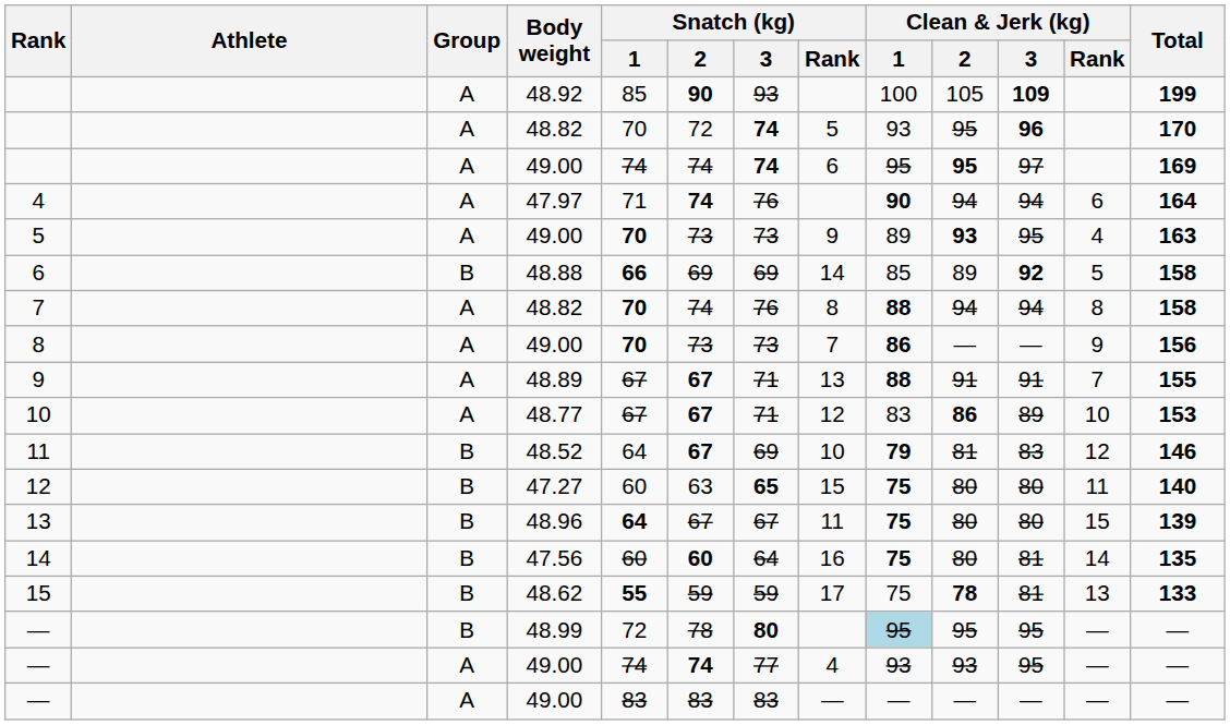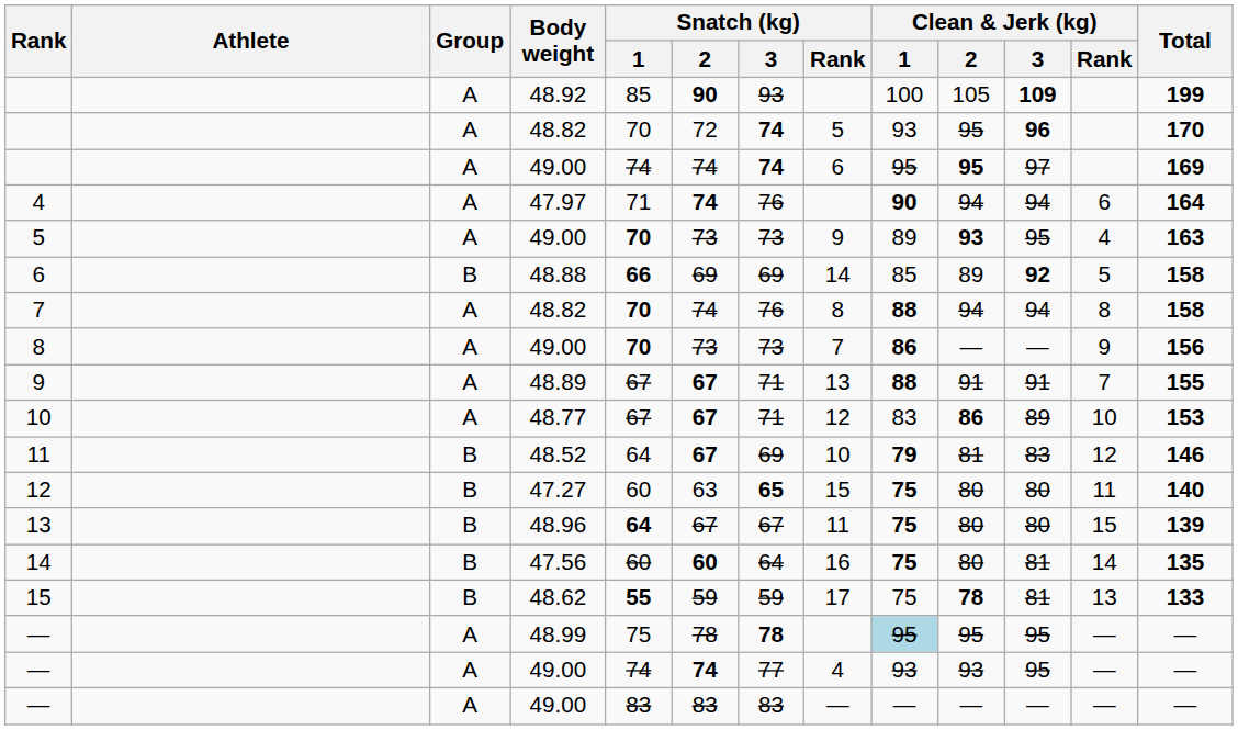 <table class = "wikitable" style="text-align:center;">
 <tr>
 <th rowspan=2 width=40>Rank</th>
 <th rowspan=2 width=250>Athlete</th>
 <th rowspan=2 width=50>Group</th>
 <th rowspan=2 width=60>Body weight</th>
 <th colspan=4>Snatch (kg)</th>
 <th colspan=4>Clean & Jerk (kg)</th>
 <th rowspan=2 width=60>Total</th>
 </tr>
 <tr>
 <th width=40>1</th>
 <th width=40>2</th>
 <th width=40>3</th>
 <th width=40>Rank</th>
 <th width=40>1</th>
 <th width=40>2</th>
 <th width=40>3</th>
 <th width=40>Rank</th>
 </tr>
 <tr>
 <td></td>
 <td align=left></td>
 <td>A</td>
 <td>48.92</td>
 <td>85</td>
 <td><strong>90</strong></td>
 <td><s>93</s></td>
 <td></td>
 <td>100</td>
 <td>105</td>
 <td><strong>109</strong></td>
 <td></td>
 <td><strong>199</strong></td>
 </tr>
 <tr>
 <td></td>
 <td align=left></td>
 <td>A</td>
 <td>48.82</td>
 <td>70</td>
 <td>72</td>
 <td><strong>74</strong></td>
 <td>5</td>
 <td>93</td>
 <td><s>95</s></td>
 <td><strong>96</strong></td>
 <td></td>
 <td><strong>170</strong></td>
 </tr>
 <tr>
 <td></td>
 <td align=left></td>
 <td>A</td>
 <td>49.00</td>
 <td><s>74</s></td>
 <td><s>74</s></td>
 <td><strong>74</strong></td>
 <td>6</td>
 <td><s>95</s></td>
 <td><strong>95</strong></td>
 <td><s>97</s></td>
 <td></td>
 <td><strong>169</strong></td>
 </tr>
 <tr>
 <td>4</td>
 <td align=left></td>
 <td>A</td>
 <td>47.97</td>
 <td>71</td>
 <td><strong>74</strong></td>
 <td><s>76</s></td>
 <td></td>
 <td><strong>90</strong></td>
 <td><s>94</s></td>
 <td><s>94</s></td>
 <td>6</td>
 <td><strong>164</strong></td>
 </tr>
 <tr>
 <td>5</td>
 <td align=left></td>
 <td>A</td>
 <td>49.00</td>
 <td><strong>70</strong></td>
 <td><s>73</s></td>
 <td><s>73</s></td>
 <td>9</td>
 <td>89</td>
 <td><strong>93</strong></td>
 <td><s>95</s></td>
 <td>4</td>
 <td><strong>163</strong></td>
 </tr>
 <tr>
 <td>6</td>
 <td align=left></td>
 <td>B</td>
 <td>48.88</td>
 <td><strong>66</strong></td>
 <td><s>69</s></td>
 <td><s>69</s></td>
 <td>14</td>
 <td>85</td>
 <td>89</td>
 <td><strong>92</strong></td>
 <td>5</td>
 <td><strong>158</strong></td>
 </tr>
 <tr>
 <td>7</td>
 <td align=left></td>
 <td>A</td>
 <td>48.82</td>
 <td><strong>70</strong></td>
 <td><s>74</s></td>
 <td><s>76</s></td>
 <td>8</td>
 <td><strong>88</strong></td>
 <td><s>94</s></td>
 <td><s>94</s></td>
 <td>8</td>
 <td><strong>158</strong></td>
 </tr>
 <tr>
 <td>8</td>
 <td align=left></td>
 <td>A</td>
 <td>49.00</td>
 <td><strong>70</strong></td>
 <td><s>73</s></td>
 <td><s>73</s></td>
 <td>7</td>
 <td><strong>86</strong></td>
 <td>—</td>
 <td>—</td>
 <td>9</td>
 <td><strong>156</strong></td>
 </tr>
 <tr>
 <td>9</td>
 <td align=left></td>
 <td>A</td>
 <td>48.89</td>
 <td><s>67</s></td>
 <td><strong>67</strong></td>
 <td><s>71</s></td>
 <td>13</td>
 <td><strong>88</strong></td>
 <td><s>91</s></td>
 <td><s>91</s></td>
 <td>7</td>
 <td><strong>155</strong></td>
 </tr>
 <tr>
 <td>10</td>
 <td align=left></td>
 <td>A</td>
 <td>48.77</td>
 <td><s>67</s></td>
 <td><strong>67</strong></td>
 <td><s>71</s></td>
 <td>12</td>
 <td>83</td>
 <td><strong>86</strong></td>
 <td><s>89</s></td>
 <td>10</td>
 <td><strong>153</strong></td>
 </tr>
 <tr>
 <td>11</td>
 <td align=left></td>
 <td>B</td>
 <td>48.52</td>
 <td>64</td>
 <td><strong>67</strong></td>
 <td><s>69</s></td>
 <td>10</td>
 <td><strong>79</strong></td>
 <td><s>81</s></td>
 <td><s>83</s></td>
 <td>12</td>
 <td><strong>146</strong></td>
 </tr>
 <tr>
 <td>12</td>
 <td align=left></td>
 <td>B</td>
 <td>47.27</td>
 <td>60</td>
 <td>63</td>
 <td><strong>65</strong></td>
 <td>15</td>
 <td><strong>75</strong></td>
 <td><s>80</s></td>
 <td><s>80</s></td>
 <td>11</td>
 <td><strong>140</strong></td>
 </tr>
 <tr>
 <td>13</td>
 <td align=left></td>
 <td>B</td>
 <td>48.96</td>
 <td><strong>64</strong></td>
 <td><s>67</s></td>
 <td><s>67</s></td>
 <td>11</td>
 <td><strong>75</strong></td>
 <td><s>80</s></td>
 <td><s>80</s></td>
 <td>15</td>
 <td><strong>139</strong></td>
 </tr>
 <tr>
 <td>14</td>
 <td align=left></td>
 <td>B</td>
 <td>47.56</td>
 <td><s>60</s></td>
 <td><strong>60</strong></td>
 <td><s>64</s></td>
 <td>16</td>
 <td><strong>75</strong></td>
 <td><s>80</s></td>
 <td><s>81</s></td>
 <td>14</td>
 <td><strong>135</strong></td>
 </tr>
 <tr>
 <td>15</td>
 <td align=left></td>
 <td>B</td>
 <td>48.62</td>
 <td><strong>55</strong></td>
 <td><s>59</s></td>
 <td><s>59</s></td>
 <td>17</td>
 <td>75</td>
 <td><strong>78</strong></td>
 <td><s>81</s></td>
 <td>13</td>
 <td><strong>133</strong></td>
 </tr>
 <tr>
 <td>—</td>
 <td align=left></td>
-<td>B</td>
+<td>A</td>
 <td>48.99</td>
-<td>72</td>
+<td>75</td>
 <td><s>78</s></td>
-<td><strong>80</strong></td>
+<td><strong>78</strong></td>
 <td></td>
 <td style="background: lightblue;"><s>95</s></td>
 <td><s>95</s></td>
 <td><s>95</s></td>
 <td>—</td>
 <td>—</td>
 </tr>
 <tr>
 <td>—</td>
 <td align=left></td>
 <td>A</td>
 <td>49.00</td>
 <td><s>74</s></td>
 <td><strong>74</strong></td>
 <td><s>77</s></td>
 <td>4</td>
 <td><s>93</s></td>
 <td><s>93</s></td>
 <td><s>95</s></td>
 <td>—</td>
 <td>—</td>
 </tr>
 <tr>
 <td>—</td>
 <td align=left></td>
 <td>A</td>
 <td>49.00</td>
 <td><s>83</s></td>
 <td><s>83</s></td>
 <td><s>83</s></td>
 <td>—</td>
 <td>—</td>
 <td>—</td>
 <td>—</td>
 <td>—</td>
 <td>—</td>
 </tr>
 </table>
